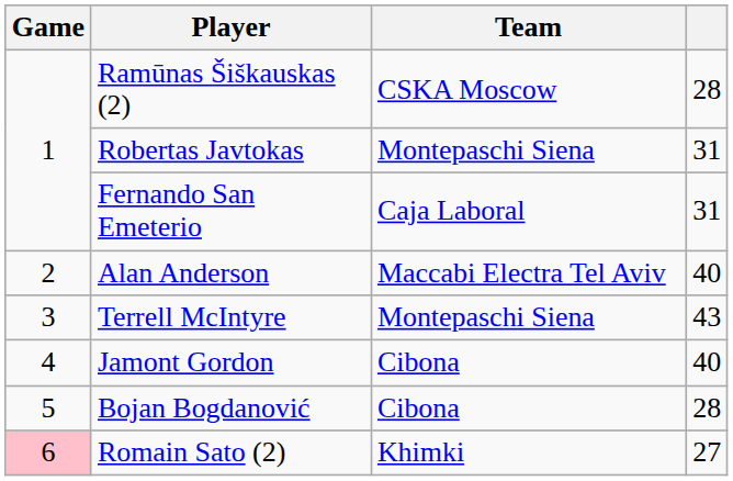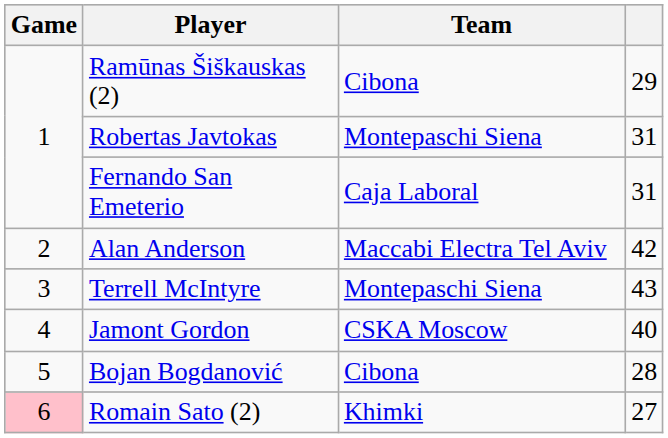 <table class="wikitable sortable" style="text-align: center;">
 <tr>
 <th style="text-align:center;">Game</th>
 <th style="text-align:center; width:150px;">Player</th>
 <th style="text-align:center; width:170px;">Team</th>
 <th style="text-align:center;"></th>
 </tr>
 <tr>
 <td rowspan=3>1</td>
 <td align="left"> <a href='#'>Ramūnas Šiškauskas</a> (2)</td>
-<td align="left"> <a href='#'>CSKA Moscow</a></td>
-<td>28</td>
+<td align="left"> <a href='#'>Cibona</a></td>
+<td>29</td>
 </tr>
 <tr>
 <td align="left"> <a href='#'>Robertas Javtokas</a></td>
 <td align="left"> <a href='#'>Montepaschi Siena</a></td>
 <td>31</td>
 </tr>
 <tr>
 <td align="left"> <a href='#'>Fernando San Emeterio</a></td>
 <td align="left"> <a href='#'>Caja Laboral</a></td>
 <td>31</td>
 </tr>
 <tr>
 <td>2</td>
 <td align="left"> <a href='#'>Alan Anderson</a></td>
 <td align="left"> <a href='#'>Maccabi Electra Tel Aviv</a></td>
-<td>40</td>
+<td>42</td>
 </tr>
 <tr>
 <td>3</td>
 <td align="left"> <a href='#'>Terrell McIntyre</a></td>
 <td align="left"> <a href='#'>Montepaschi Siena</a></td>
 <td>43</td>
 </tr>
 <tr>
 <td>4</td>
 <td align="left"> <a href='#'>Jamont Gordon</a></td>
-<td align="left"> <a href='#'>Cibona</a></td>
+<td align="left"> <a href='#'>CSKA Moscow</a></td>
 <td>40</td>
 </tr>
 <tr>
 <td>5</td>
 <td align="left"> <a href='#'>Bojan Bogdanović</a></td>
 <td align="left"> <a href='#'>Cibona</a></td>
 <td>28</td>
 </tr>
 <tr>
 <td style="background: pink;">6</td>
 <td align="left"> <a href='#'>Romain Sato</a> (2)</td>
 <td align="left"> <a href='#'>Khimki</a></td>
 <td>27</td>
 </tr>
 </table>
